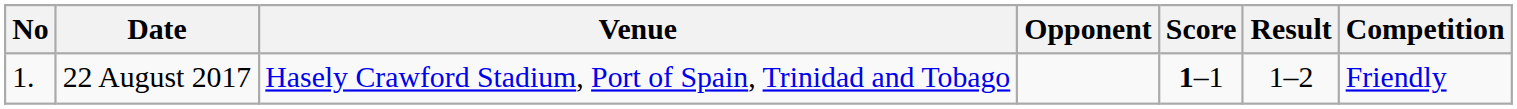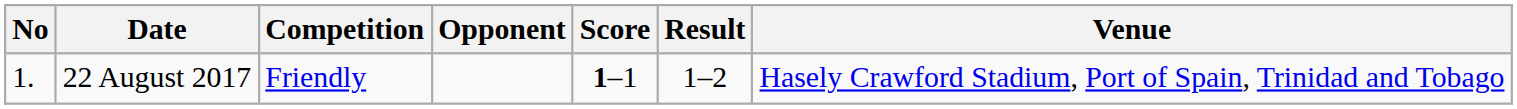 <table class="wikitable" style="font-size:85%;">
 <tr>
 <th>No</th>
 <th>Date</th>
-<th>Venue</th>
+<th>Competition</th>
 <th>Opponent</th>
 <th>Score</th>
 <th>Result</th>
-<th>Competition</th>
+<th>Venue</th>
 </tr>
 <tr>
 <td>1.</td>
 <td>22 August 2017</td>
-<td><a href='#'>Hasely Crawford Stadium</a>, <a href='#'>Port of Spain</a>, <a href='#'>Trinidad and Tobago</a></td>
+<td><a href='#'>Friendly</a></td>
 <td></td>
 <td align=center><strong>1</strong>–1</td>
 <td align=center>1–2</td>
-<td><a href='#'>Friendly</a></td>
+<td><a href='#'>Hasely Crawford Stadium</a>, <a href='#'>Port of Spain</a>, <a href='#'>Trinidad and Tobago</a></td>
 </tr>
 </table>
